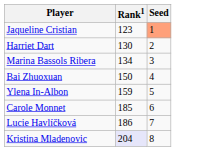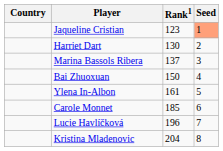 <table class="sortable wikitable">
 <tr>
+<th width="70">Country</th>
 <th width="175">Player</th>
 <th>Rank<sup>1</sup></th>
 <th>Seed</th>
 </tr>
 <tr>
+<td></td>
 <td><a href='#'>Jaqueline Cristian</a></td>
 <td>123</td>
 <td style="background: lightsalmon;">1</td>
 </tr>
 <tr>
+<td></td>
 <td><a href='#'>Harriet Dart</a></td>
 <td>130</td>
 <td>2</td>
 </tr>
 <tr>
+<td></td>
 <td><a href='#'>Marina Bassols Ribera</a></td>
-<td>134</td>
+<td>137</td>
 <td>3</td>
 </tr>
 <tr>
+<td></td>
 <td><a href='#'>Bai Zhuoxuan</a></td>
 <td>150</td>
 <td>4</td>
 </tr>
 <tr>
+<td></td>
 <td><a href='#'>Ylena In-Albon</a></td>
-<td>159</td>
+<td>161</td>
 <td>5</td>
 </tr>
 <tr>
+<td></td>
 <td><a href='#'>Carole Monnet</a></td>
 <td>185</td>
 <td>6</td>
 </tr>
 <tr>
+<td></td>
 <td><a href='#'>Lucie Havlíčková</a></td>
-<td>186</td>
+<td>196</td>
 <td>7</td>
 </tr>
 <tr>
+<td></td>
 <td><a href='#'>Kristina Mladenovic</a></td>
-<td style="background: lavender;">204</td>
+<td>204</td>
 <td>8</td>
 </tr>
 </table>
